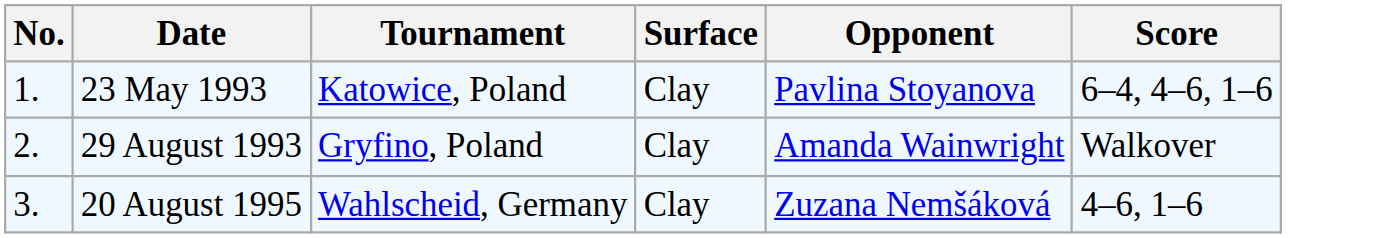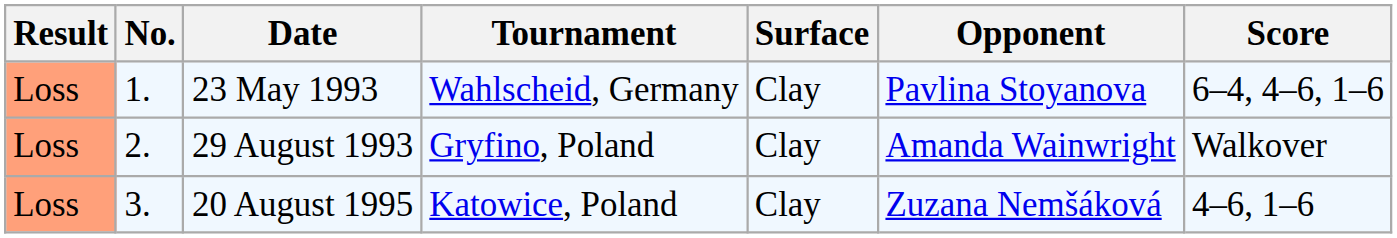 <table class="sortable wikitable" style=font-size:97%>
 <tr>
+<th>Result</th>
 <th>No.</th>
 <th>Date</th>
 <th>Tournament</th>
 <th>Surface</th>
 <th>Opponent</th>
 <th>Score</th>
 </tr>
 <tr style="background:#f0f8ff;">
+<td style="background:#ffa07a;">Loss</td>
 <td>1.</td>
 <td>23 May 1993</td>
-<td><a href='#'>Katowice</a>, Poland</td>
+<td><a href='#'>Wahlscheid</a>, Germany</td>
 <td>Clay</td>
 <td> <a href='#'>Pavlina Stoyanova</a></td>
 <td>6–4, 4–6, 1–6</td>
 </tr>
 <tr style="background:#f0f8ff;">
+<td style="background:#ffa07a;">Loss</td>
 <td>2.</td>
 <td>29 August 1993</td>
 <td><a href='#'>Gryfino</a>, Poland</td>
 <td>Clay</td>
 <td> <a href='#'>Amanda Wainwright</a></td>
 <td>Walkover</td>
 </tr>
 <tr bgcolor="#f0f8ff">
+<td style="background:#ffa07a;">Loss</td>
 <td>3.</td>
 <td>20 August 1995</td>
-<td><a href='#'>Wahlscheid</a>, Germany</td>
+<td><a href='#'>Katowice</a>, Poland</td>
 <td>Clay</td>
 <td> <a href='#'>Zuzana Nemšáková</a></td>
 <td>4–6, 1–6</td>
 </tr>
 </table>
